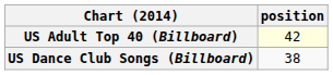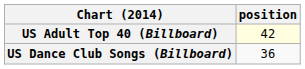 <table class="wikitable sortable plainrowheaders">
 <tr>
 <th scope="col">Chart (2014)</th>
 <th scope="col">position</th>
 </tr>
 <tr>
 <th scope="row">US Adult Top 40 (<em>Billboard</em>)</th>
 <td style="background: lightyellow; text-align:center;">42</td>
 </tr>
 <tr>
 <th scope="row">US Dance Club Songs (<em>Billboard</em>)</th>
-<td style="text-align:center;">38</td>
+<td style="text-align:center;">36</td>
 </tr>
 </table>
